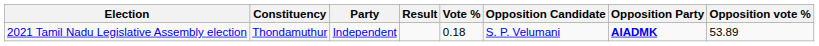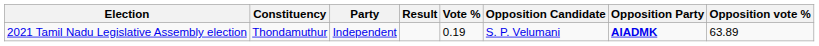 <table class="sortable wikitable"style="font-size: 95%">
 <tr>
 <th>Election</th>
 <th>Constituency</th>
 <th>Party</th>
 <th>Result</th>
 <th>Vote %</th>
 <th>Opposition Candidate</th>
 <th>Opposition Party</th>
 <th>Opposition vote %</th>
 </tr>
 <tr>
 <td><a href='#'>2021 Tamil Nadu Legislative Assembly election</a></td>
 <td><a href='#'>Thondamuthur</a></td>
 <td><a href='#'>Independent</a></td>
 <td></td>
-<td>0.18</td>
+<td>0.19</td>
 <td><a href='#'>S. P. Velumani</a></td>
 <td><strong><a href='#'>AIADMK</a></strong></td>
-<td>53.89</td>
+<td>63.89</td>
 </tr>
 </table>
